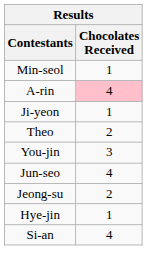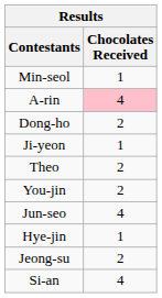 <table class="wikitable sortable mw-collapsible mw-collapsed" style="text-align:center">
 <tr>
 <th colspan="2">Results</th>
 </tr>
 <tr>
 <th>Contestants</th>
 <th>Chocolates<br>Received</th>
 </tr>
 <tr>
 <td>Min-seol</td>
 <td>1</td>
 </tr>
 <tr>
 <td>A-rin</td>
 <td style="background: pink;">4</td>
 </tr>
 <tr>
+<td>Dong-ho</td>
+<td>2</td>
+</tr>
+<tr>
 <td>Ji-yeon</td>
 <td>1</td>
 </tr>
 <tr>
 <td>Theo</td>
 <td>2</td>
 </tr>
 <tr>
 <td>You-jin</td>
-<td>3</td>
+<td>2</td>
 </tr>
 <tr>
 <td>Jun-seo</td>
 <td>4</td>
 </tr>
 <tr>
+<td>Hye-jin</td>
+<td>1</td>
+</tr>
+<tr>
 <td>Jeong-su</td>
 <td>2</td>
-</tr>
-<tr>
-<td>Hye-jin</td>
-<td>1</td>
 </tr>
 <tr>
 <td>Si-an</td>
 <td>4</td>
 </tr>
 </table>
